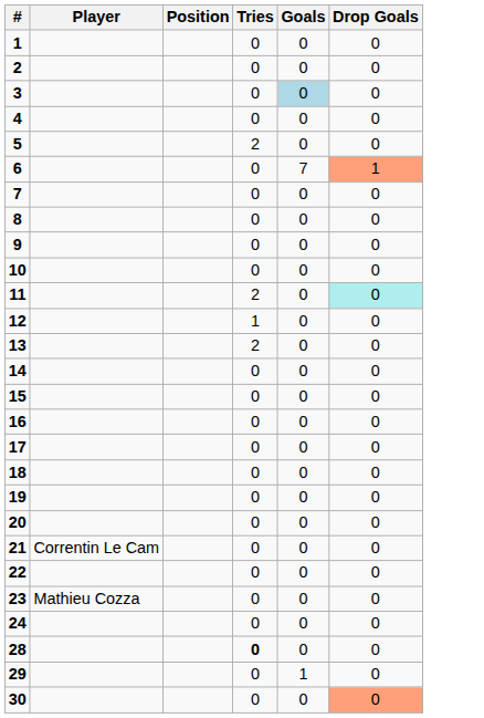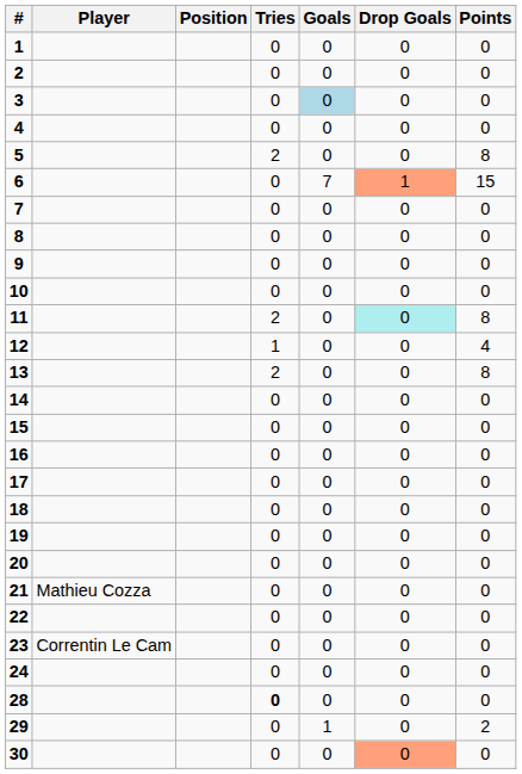 <table class="wikitable sortable" style="text-align:center;">
 <tr>
 <th>#</th>
 <th>Player</th>
 <th>Position</th>
 <th>Tries</th>
 <th>Goals</th>
 <th>Drop Goals</th>
+<th>Points</th>
 </tr>
 <tr>
 <td><strong>1</strong></td>
 <td style="text-align:left;"></td>
 <td></td>
+<td>0</td>
 <td>0</td>
 <td>0</td>
 <td>0</td>
 </tr>
 <tr>
 <td><strong>2</strong></td>
 <td style="text-align:left;"></td>
 <td></td>
 <td>0</td>
 <td>0</td>
 <td>0</td>
+<td>0</td>
 </tr>
 <tr>
 <td><strong>3</strong></td>
 <td style="text-align:left;"></td>
 <td></td>
 <td>0</td>
 <td style="background: lightblue;">0</td>
 <td>0</td>
+<td>0</td>
 </tr>
 <tr>
 <td><strong>4</strong></td>
 <td style="text-align:left;"></td>
 <td></td>
+<td>0</td>
 <td>0</td>
 <td>0</td>
 <td>0</td>
 </tr>
 <tr>
 <td><strong>5</strong></td>
 <td style="text-align:left;"></td>
 <td></td>
 <td>2</td>
 <td>0</td>
 <td>0</td>
+<td>8</td>
 </tr>
 <tr>
 <td><strong>6</strong></td>
 <td style="text-align:left;"></td>
 <td></td>
 <td>0</td>
 <td>7</td>
 <td style="background: lightsalmon;">1</td>
+<td>15</td>
 </tr>
 <tr>
 <td><strong>7</strong></td>
 <td style="text-align:left;"></td>
 <td></td>
+<td>0</td>
 <td>0</td>
 <td>0</td>
 <td>0</td>
 </tr>
 <tr>
 <td><strong>8</strong></td>
 <td style="text-align:left;"></td>
 <td></td>
 <td>0</td>
 <td>0</td>
 <td>0</td>
+<td>0</td>
 </tr>
 <tr>
 <td><strong>9</strong></td>
 <td style="text-align:left;"></td>
 <td></td>
+<td>0</td>
 <td>0</td>
 <td>0</td>
 <td>0</td>
 </tr>
 <tr>
 <td><strong>10</strong></td>
 <td style="text-align:left;"></td>
 <td></td>
 <td>0</td>
 <td>0</td>
 <td>0</td>
+<td>0</td>
 </tr>
 <tr>
 <td><strong>11</strong></td>
 <td style="text-align:left;"></td>
 <td></td>
 <td>2</td>
 <td>0</td>
 <td style="background: paleturquoise;">0</td>
+<td>8</td>
 </tr>
 <tr>
 <td><strong>12</strong></td>
 <td style="text-align:left;"></td>
 <td></td>
 <td>1</td>
 <td>0</td>
 <td>0</td>
+<td>4</td>
 </tr>
 <tr>
 <td><strong>13</strong></td>
 <td style="text-align:left;"></td>
 <td></td>
 <td>2</td>
 <td>0</td>
 <td>0</td>
+<td>8</td>
 </tr>
 <tr>
 <td><strong>14</strong></td>
 <td style="text-align:left;"></td>
 <td></td>
+<td>0</td>
 <td>0</td>
 <td>0</td>
 <td>0</td>
 </tr>
 <tr>
 <td><strong>15</strong></td>
 <td style="text-align:left;"></td>
 <td></td>
 <td>0</td>
 <td>0</td>
 <td>0</td>
+<td>0</td>
 </tr>
 <tr>
 <td><strong>16</strong></td>
 <td style="text-align:left;"></td>
 <td></td>
+<td>0</td>
 <td>0</td>
 <td>0</td>
 <td>0</td>
 </tr>
 <tr>
 <td><strong>17</strong></td>
 <td style="text-align:left;"></td>
 <td></td>
 <td>0</td>
 <td>0</td>
 <td>0</td>
+<td>0</td>
 </tr>
 <tr>
 <td><strong>18</strong></td>
 <td style="text-align:left;"></td>
 <td></td>
+<td>0</td>
 <td>0</td>
 <td>0</td>
 <td>0</td>
 </tr>
 <tr>
 <td><strong>19</strong></td>
 <td style="text-align:left;"></td>
 <td></td>
 <td>0</td>
 <td>0</td>
 <td>0</td>
+<td>0</td>
 </tr>
 <tr>
 <td><strong>20</strong></td>
 <td style="text-align:left;"></td>
 <td></td>
 <td>0</td>
 <td>0</td>
 <td>0</td>
+<td>0</td>
 </tr>
 <tr>
 <td><strong>21</strong></td>
-<td style="text-align:left;">Correntin Le Cam</td>
+<td style="text-align:left;">Mathieu Cozza</td>
 <td></td>
+<td>0</td>
 <td>0</td>
 <td>0</td>
 <td>0</td>
 </tr>
 <tr>
 <td><strong>22</strong></td>
 <td style="text-align:left;"></td>
 <td></td>
 <td>0</td>
 <td>0</td>
 <td>0</td>
+<td>0</td>
 </tr>
 <tr>
 <td><strong>23</strong></td>
-<td style="text-align:left;">Mathieu Cozza</td>
+<td style="text-align:left;">Correntin Le Cam</td>
 <td></td>
+<td>0</td>
 <td>0</td>
 <td>0</td>
 <td>0</td>
 </tr>
 <tr>
 <td><strong>24</strong></td>
 <td style="text-align:left;"></td>
 <td></td>
 <td>0</td>
 <td>0</td>
 <td>0</td>
+<td>0</td>
 </tr>
 <tr>
 <td><strong>28</strong></td>
 <td style="text-align:left;"></td>
 <td></td>
 <td><strong>0</strong></td>
+<td>0</td>
 <td>0</td>
 <td>0</td>
 </tr>
 <tr>
 <td><strong>29</strong></td>
 <td style="text-align:left;"></td>
 <td></td>
 <td>0</td>
 <td>1</td>
 <td>0</td>
+<td>2</td>
 </tr>
 <tr>
 <td><strong>30</strong></td>
 <td style="text-align:left;"></td>
 <td></td>
 <td>0</td>
 <td>0</td>
 <td style="background: lightsalmon;">0</td>
+<td>0</td>
 </tr>
 </table>
